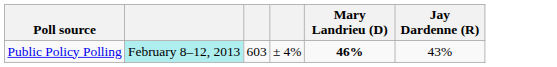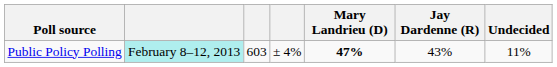 <table class="wikitable" style="text-align:center">
 <tr valign= bottom>
 <th>Poll source</th>
 <th></th>
 <th></th>
 <th></th>
 <th style="width:100px;">Mary<br>Landrieu (D)</th>
 <th style="width:100px;">Jay<br>Dardenne (R)</th>
+<th>Undecided</th>
 </tr>
 <tr>
 <td align=left><a href='#'>Public Policy Polling</a></td>
 <td style="background: paleturquoise;">February 8–12, 2013</td>
 <td>603</td>
 <td>± 4%</td>
-<td><strong>46%</strong></td>
+<td><strong>47%</strong></td>
 <td>43%</td>
+<td>11%</td>
 </tr>
 </table>
